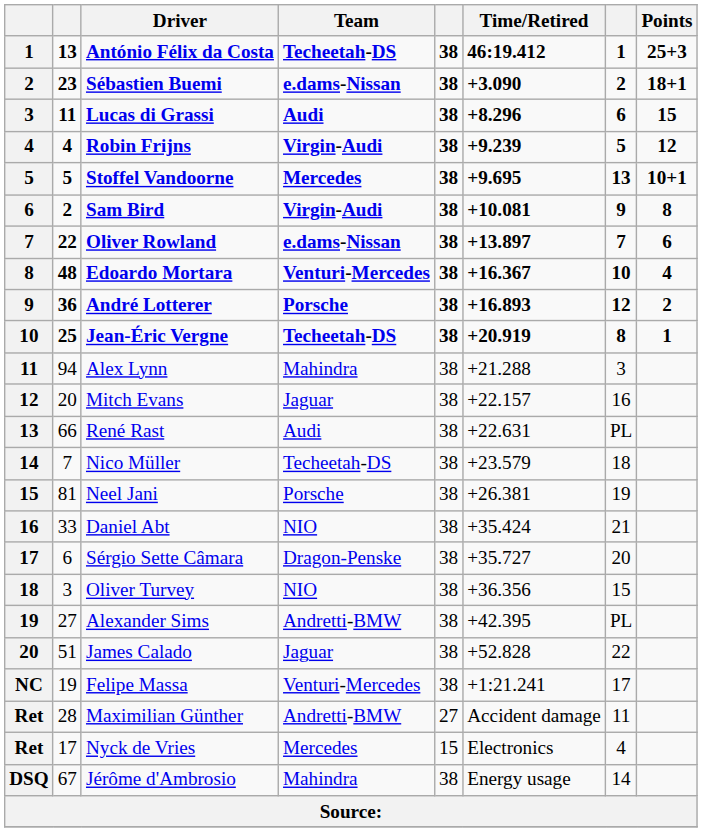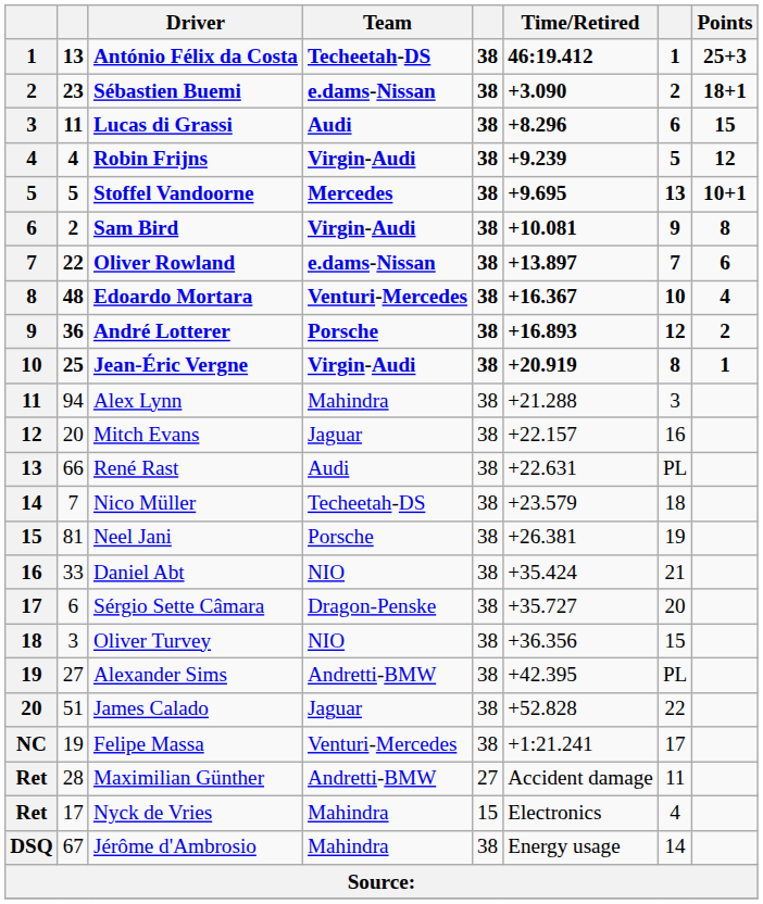 <table class="wikitable" style="font-size: 85%">
 <tr>
 <th scope="col"></th>
 <th scope="col"></th>
 <th scope="col">Driver</th>
 <th scope="col">Team</th>
 <th scope="col"></th>
 <th scope="col">Time/Retired</th>
 <th scope="col"></th>
 <th scope="col">Points</th>
 </tr>
 <tr style="font-weight:bold">
 <th scope="row">1</th>
 <td align="center">13</td>
 <td data-sort-value="COS"> <a href='#'>António Félix da Costa</a></td>
 <td><a href='#'>Techeetah</a>-<a href='#'>DS</a></td>
 <td>38</td>
 <td>46:19.412</td>
 <td align="center">1</td>
 <td align="center">25+3</td>
 </tr>
 <tr style="font-weight:bold">
 <th scope="row">2</th>
 <td align="center">23</td>
 <td data-sort-value="BUE"> <a href='#'>Sébastien Buemi</a></td>
 <td><a href='#'>e.dams</a>-<a href='#'>Nissan</a></td>
 <td>38</td>
 <td>+3.090</td>
 <td align="center">2</td>
 <td align="center">18+1</td>
 </tr>
 <tr style="font-weight:bold">
 <th scope="row">3</th>
 <td align="center">11</td>
 <td data-sort-value="DIG"> <a href='#'>Lucas di Grassi</a></td>
 <td><a href='#'>Audi</a></td>
 <td>38</td>
 <td>+8.296</td>
 <td align="center">6</td>
 <td align="center">15</td>
 </tr>
 <tr style="font-weight:bold">
 <th scope="row">4</th>
 <td align="center">4</td>
 <td data-sort-value="FRI"> <a href='#'>Robin Frijns</a></td>
 <td><a href='#'>Virgin</a>-<a href='#'>Audi</a></td>
 <td>38</td>
 <td>+9.239</td>
 <td align="center">5</td>
 <td align="center">12</td>
 </tr>
 <tr style="font-weight:bold">
 <th scope="row">5</th>
 <td align="center">5</td>
 <td data-sort-value="VAN"> <a href='#'>Stoffel Vandoorne</a></td>
 <td><a href='#'>Mercedes</a></td>
 <td>38</td>
 <td>+9.695</td>
 <td align="center">13</td>
 <td align="center">10+1</td>
 </tr>
 <tr style="font-weight:bold">
 <th scope="row">6</th>
 <td align=center>2</td>
 <td data-sort-value="BIR"> <a href='#'>Sam Bird</a></td>
 <td><a href='#'>Virgin</a>-<a href='#'>Audi</a></td>
 <td>38</td>
 <td>+10.081</td>
 <td align="center">9</td>
 <td align="center">8</td>
 </tr>
 <tr style="font-weight:bold">
 <th scope="row">7</th>
 <td align="center">22</td>
 <td data-sort-value="ROW"> <a href='#'>Oliver Rowland</a></td>
 <td><a href='#'>e.dams</a>-<a href='#'>Nissan</a></td>
 <td>38</td>
 <td>+13.897</td>
 <td align="center">7</td>
 <td align="center">6</td>
 </tr>
 <tr style="font-weight:bold">
 <th scope="row">8</th>
 <td align="center">48</td>
 <td data-sort-value="MOR"> <a href='#'>Edoardo Mortara</a></td>
 <td><a href='#'>Venturi</a>-<a href='#'>Mercedes</a></td>
 <td>38</td>
 <td>+16.367</td>
 <td align="center">10</td>
 <td align="center">4</td>
 </tr>
 <tr style="font-weight:bold">
 <th scope="row">9</th>
 <td align="center">36</td>
 <td data-sort-value="LOT"> <a href='#'>André Lotterer</a></td>
 <td><a href='#'>Porsche</a></td>
 <td>38</td>
 <td>+16.893</td>
 <td align="center">12</td>
 <td align="center">2</td>
 </tr>
 <tr style="font-weight:bold">
 <th scope="row">10</th>
 <td align="center">25</td>
 <td data-sort-value="VER"> <a href='#'>Jean-Éric Vergne</a></td>
-<td><a href='#'>Techeetah</a>-<a href='#'>DS</a></td>
+<td><a href='#'>Virgin</a>-<a href='#'>Audi</a></td>
 <td>38</td>
 <td>+20.919</td>
 <td align="center">8</td>
 <td align="center">1</td>
 </tr>
 <tr>
 <th scope="row">11</th>
 <td align=center>94</td>
 <td data-sort-value="LYN"> <a href='#'>Alex Lynn</a></td>
 <td><a href='#'>Mahindra</a></td>
 <td>38</td>
 <td>+21.288</td>
 <td align="center">3</td>
 <td></td>
 </tr>
 <tr>
 <th scope="row">12</th>
 <td align="center">20</td>
 <td data-sort-value="EVA"> <a href='#'>Mitch Evans</a></td>
 <td><a href='#'>Jaguar</a></td>
 <td>38</td>
 <td>+22.157</td>
 <td align="center">16</td>
 <td></td>
 </tr>
 <tr>
 <th scope="row">13</th>
 <td align="center">66</td>
 <td data-sort-value="RAS"> <a href='#'>René Rast</a></td>
 <td><a href='#'>Audi</a></td>
 <td>38</td>
 <td>+22.631</td>
 <td align="center">PL</td>
 <td></td>
 </tr>
 <tr>
 <th scope="row">14</th>
 <td align="center">7</td>
 <td data-sort-value="MUL"> <a href='#'>Nico Müller</a></td>
 <td><a href='#'>Techeetah</a>-<a href='#'>DS</a></td>
 <td>38</td>
 <td>+23.579</td>
 <td align="center">18</td>
 <td></td>
 </tr>
 <tr>
 <th scope="row">15</th>
 <td align="center">81</td>
 <td data-sort-value="JAN"> <a href='#'>Neel Jani</a></td>
 <td><a href='#'>Porsche</a></td>
 <td>38</td>
 <td>+26.381</td>
 <td align="center">19</td>
 <td></td>
 </tr>
 <tr>
 <th scope="row">16</th>
 <td align="center">33</td>
 <td data-sort-value="ABT"> <a href='#'>Daniel Abt</a></td>
 <td><a href='#'>NIO</a></td>
 <td>38</td>
 <td>+35.424</td>
 <td align="center">21</td>
 <td></td>
 </tr>
 <tr>
 <th scope="row">17</th>
 <td align="center">6</td>
 <td data-sort-value="SET"> <a href='#'>Sérgio Sette Câmara</a></td>
 <td><a href='#'>Dragon-Penske</a></td>
 <td>38</td>
 <td>+35.727</td>
 <td align="center">20</td>
 <td></td>
 </tr>
 <tr>
 <th scope="row">18</th>
 <td align="center">3</td>
 <td data-sort-value="TUR"> <a href='#'>Oliver Turvey</a></td>
 <td><a href='#'>NIO</a></td>
 <td>38</td>
 <td>+36.356</td>
 <td align="center">15</td>
 <td></td>
 </tr>
 <tr>
 <th scope="row">19</th>
 <td align="center">27</td>
 <td data-sort-value="SIM"> <a href='#'>Alexander Sims</a></td>
 <td><a href='#'>Andretti</a>-<a href='#'>BMW</a></td>
 <td>38</td>
 <td>+42.395</td>
 <td align="center">PL</td>
 <td></td>
 </tr>
 <tr>
 <th scope="row">20</th>
 <td align="center">51</td>
 <td data-sort-value="CAL"> <a href='#'>James Calado</a></td>
 <td><a href='#'>Jaguar</a></td>
 <td>38</td>
 <td>+52.828</td>
 <td align="center">22</td>
 <td></td>
 </tr>
 <tr>
 <th scope="row">NC</th>
 <td align="center">19</td>
 <td data-sort-value="MAS"> <a href='#'>Felipe Massa</a></td>
 <td><a href='#'>Venturi</a>-<a href='#'>Mercedes</a></td>
 <td>38</td>
 <td>+1:21.241</td>
 <td align="center">17</td>
 <td></td>
 </tr>
 <tr>
 <th scope="row">Ret</th>
 <td align="center">28</td>
 <td data-sort-value="GUN"> <a href='#'>Maximilian Günther</a></td>
 <td><a href='#'>Andretti</a>-<a href='#'>BMW</a></td>
 <td>27</td>
 <td>Accident damage</td>
 <td align="center">11</td>
 <td></td>
 </tr>
 <tr>
 <th scope="row">Ret</th>
 <td align="center">17</td>
 <td data-sort-value="DEV"> <a href='#'>Nyck de Vries</a></td>
-<td><a href='#'>Mercedes</a></td>
+<td><a href='#'>Mahindra</a></td>
 <td>15</td>
 <td>Electronics</td>
 <td align="center">4</td>
 <td></td>
 </tr>
 <tr>
 <th scope="row">DSQ</th>
 <td align="center">67</td>
 <td data-sort-value="DAM"> <a href='#'>Jérôme d'Ambrosio</a></td>
 <td><a href='#'>Mahindra</a></td>
 <td>38</td>
 <td>Energy usage</td>
 <td align="center">14</td>
 <td></td>
 </tr>
 <tr>
 <th colspan="8">Source: </th>
 </tr>
 <tr>
 </tr>
 </table>
